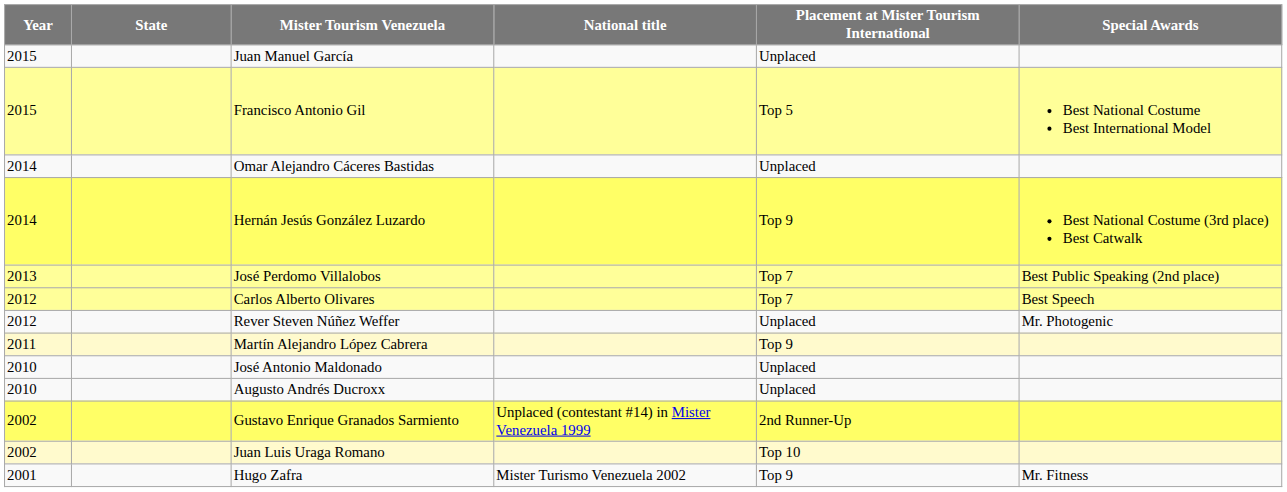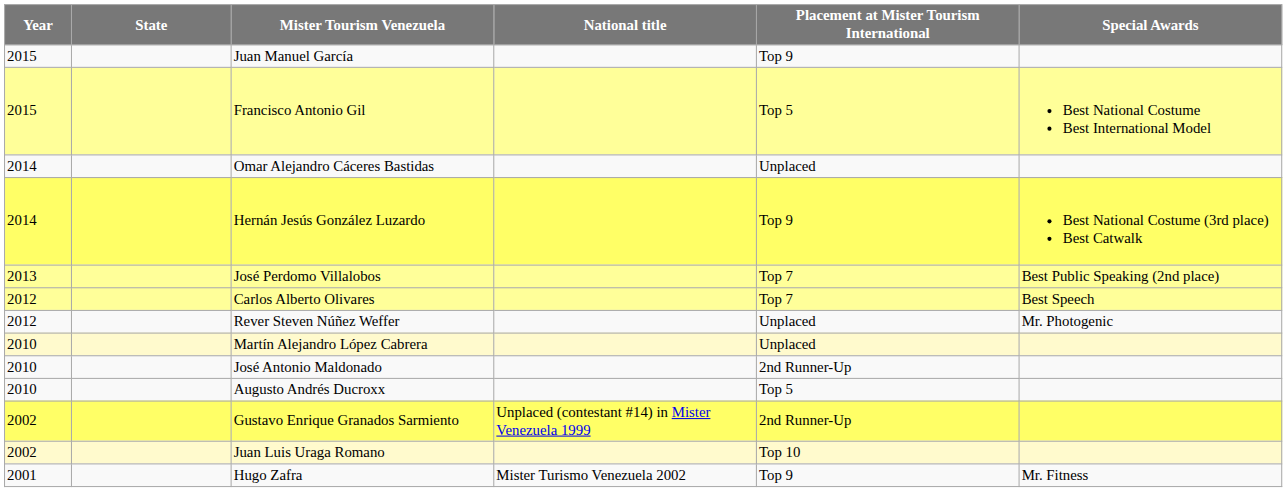 <table class="sortable" border="5" cellpadding="2" cellspacing="0" align=" 0 1em 0 0" style="background: #f9f9f9; border: 1px #aaa solid; border-collapse: collapse; font-size: 90%">
 <tr>
 <th width="60" style="background-color:#787878;color:#FFFFFF;">Year</th>
 <th width="150" style="background-color:#787878;color:#FFFFFF;">State</th>
 <th width="250" style="background-color:#787878;color:#FFFFFF;">Mister Tourism Venezuela</th>
 <th width="250" style="background-color:#787878;color:#FFFFFF;">National title</th>
 <th width="250" style="background-color:#787878;color:#FFFFFF;">Placement at Mister Tourism International</th>
 <th width="250" style="background-color:#787878;color:#FFFFFF;">Special Awards</th>
 </tr>
 <tr>
 <td>2015</td>
 <td></td>
 <td>Juan Manuel García</td>
 <td></td>
-<td>Unplaced</td>
+<td>Top 9</td>
 <td></td>
 </tr>
 <tr bgcolor="#FFFF99">
 <td>2015</td>
 <td></td>
 <td>Francisco Antonio Gil</td>
 <td></td>
 <td>Top 5</td>
 <td><br><ul><li>Best National Costume</li><li>Best International Model</li></ul></td>
 </tr>
 <tr>
 <td>2014</td>
 <td></td>
 <td>Omar Alejandro Cáceres Bastidas</td>
 <td></td>
 <td>Unplaced</td>
 <td></td>
 </tr>
 <tr bgcolor="#FFFF66">
 <td>2014</td>
 <td></td>
 <td>Hernán Jesús González Luzardo</td>
 <td></td>
 <td>Top 9</td>
 <td><br><ul><li>Best National Costume (3rd place)</li><li>Best Catwalk</li></ul></td>
 </tr>
 <tr bgcolor="#FFFF99">
 <td>2013</td>
 <td></td>
 <td>José Perdomo Villalobos</td>
 <td></td>
 <td>Top 7</td>
 <td>Best Public Speaking (2nd place)</td>
 </tr>
 <tr bgcolor="#FFFF99">
 <td>2012</td>
 <td></td>
 <td>Carlos Alberto Olivares</td>
 <td></td>
 <td>Top 7</td>
 <td>Best Speech</td>
 </tr>
 <tr>
 <td>2012</td>
 <td></td>
 <td>Rever Steven Núñez Weffer</td>
 <td></td>
 <td>Unplaced</td>
 <td>Mr. Photogenic</td>
 </tr>
 <tr bgcolor="#FFFACD">
-<td>2011</td>
+<td>2010</td>
 <td></td>
 <td>Martín Alejandro López Cabrera</td>
 <td></td>
-<td>Top 9</td>
+<td>Unplaced</td>
 <td></td>
 </tr>
 <tr>
 <td>2010</td>
 <td></td>
 <td>José Antonio Maldonado</td>
 <td></td>
-<td>Unplaced</td>
+<td>2nd Runner-Up</td>
 <td></td>
 </tr>
 <tr>
 <td>2010</td>
 <td></td>
 <td>Augusto Andrés Ducroxx</td>
 <td></td>
-<td>Unplaced</td>
+<td>Top 5</td>
 <td></td>
 </tr>
 <tr bgcolor="#FFFF66">
 <td>2002</td>
 <td></td>
 <td>Gustavo Enrique Granados Sarmiento</td>
 <td>Unplaced (contestant #14) in <a href='#'>Mister Venezuela 1999</a></td>
 <td>2nd Runner-Up</td>
 <td></td>
 </tr>
 <tr bgcolor="#FFFACD">
 <td>2002</td>
 <td></td>
 <td>Juan Luis Uraga Romano</td>
 <td></td>
 <td>Top 10</td>
 <td></td>
 </tr>
 <tr>
 <td>2001</td>
 <td></td>
 <td>Hugo Zafra</td>
 <td>Mister Turismo Venezuela 2002</td>
 <td>Top 9</td>
 <td>Mr. Fitness</td>
 </tr>
 </table>
